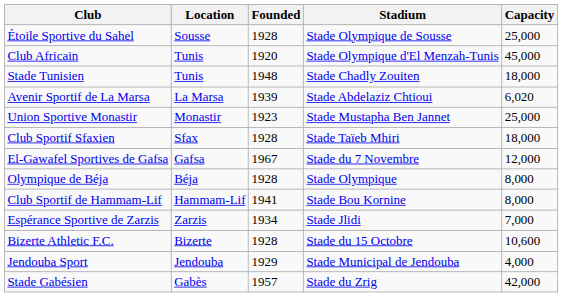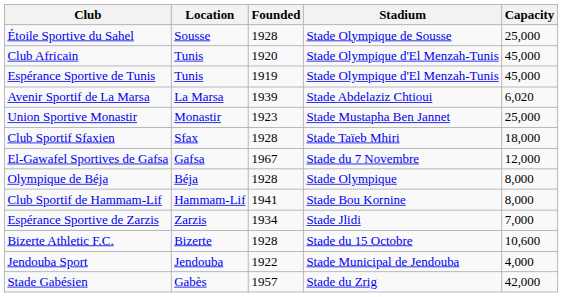 <table style="text-align:left" class="wikitable sortable">
 <tr align="center" bgcolor="#CCCCCC">
 <th>Club</th>
 <th>Location</th>
 <th>Founded</th>
 <th>Stadium</th>
 <th>Capacity</th>
 </tr>
 <tr>
 <td><a href='#'>Étoile Sportive du Sahel</a></td>
 <td><a href='#'>Sousse</a></td>
 <td>1928</td>
 <td><a href='#'>Stade Olympique de Sousse</a></td>
 <td>25,000</td>
 </tr>
 <tr>
 <td><a href='#'>Club Africain</a></td>
 <td><a href='#'>Tunis</a></td>
 <td>1920</td>
 <td><a href='#'>Stade Olympique d'El Menzah-Tunis</a></td>
 <td>45,000</td>
 </tr>
 <tr>
-<td><a href='#'>Stade Tunisien</a></td>
+<td><a href='#'>Espérance Sportive de Tunis</a></td>
 <td><a href='#'>Tunis</a></td>
-<td>1948</td>
-<td><a href='#'>Stade Chadly Zouiten</a></td>
-<td>18,000</td>
+<td>1919</td>
+<td><a href='#'>Stade Olympique d'El Menzah-Tunis</a></td>
+<td>45,000</td>
 </tr>
 <tr>
 <td><a href='#'>Avenir Sportif de La Marsa</a></td>
 <td><a href='#'>La Marsa</a></td>
 <td>1939</td>
 <td><a href='#'>Stade Abdelaziz Chtioui</a></td>
 <td>6,020</td>
 </tr>
 <tr>
 <td><a href='#'>Union Sportive Monastir</a></td>
 <td><a href='#'>Monastir</a></td>
 <td>1923</td>
 <td><a href='#'>Stade Mustapha Ben Jannet</a></td>
 <td>25,000</td>
 </tr>
 <tr>
 <td><a href='#'>Club Sportif Sfaxien</a></td>
 <td><a href='#'>Sfax</a></td>
 <td>1928</td>
 <td><a href='#'>Stade Taïeb Mhiri</a></td>
 <td>18,000</td>
 </tr>
 <tr>
 <td><a href='#'>El-Gawafel Sportives de Gafsa</a></td>
 <td><a href='#'>Gafsa</a></td>
 <td>1967</td>
 <td><a href='#'>Stade du 7 Novembre</a></td>
 <td>12,000</td>
 </tr>
 <tr>
 <td><a href='#'>Olympique de Béja</a></td>
 <td><a href='#'>Béja</a></td>
 <td>1928</td>
 <td><a href='#'>Stade Olympique</a></td>
 <td>8,000</td>
 </tr>
 <tr>
 <td><a href='#'>Club Sportif de Hammam-Lif</a></td>
 <td><a href='#'>Hammam-Lif</a></td>
 <td>1941</td>
 <td><a href='#'>Stade Bou Kornine</a></td>
 <td>8,000</td>
 </tr>
 <tr>
 <td><a href='#'>Espérance Sportive de Zarzis</a></td>
 <td><a href='#'>Zarzis</a></td>
 <td>1934</td>
 <td><a href='#'>Stade Jlidi</a></td>
 <td>7,000</td>
 </tr>
 <tr>
 <td><a href='#'>Bizerte Athletic F.C.</a></td>
 <td><a href='#'>Bizerte</a></td>
 <td>1928</td>
 <td><a href='#'>Stade du 15 Octobre</a></td>
 <td>10,600</td>
 </tr>
 <tr>
 <td><a href='#'>Jendouba Sport</a></td>
 <td><a href='#'>Jendouba</a></td>
-<td>1929</td>
+<td>1922</td>
 <td><a href='#'>Stade Municipal de Jendouba</a></td>
 <td>4,000</td>
 </tr>
 <tr>
 <td><a href='#'>Stade Gabésien</a></td>
 <td><a href='#'>Gabès</a></td>
 <td>1957</td>
 <td><a href='#'>Stade du Zrig</a></td>
 <td>42,000</td>
 </tr>
 </table>
